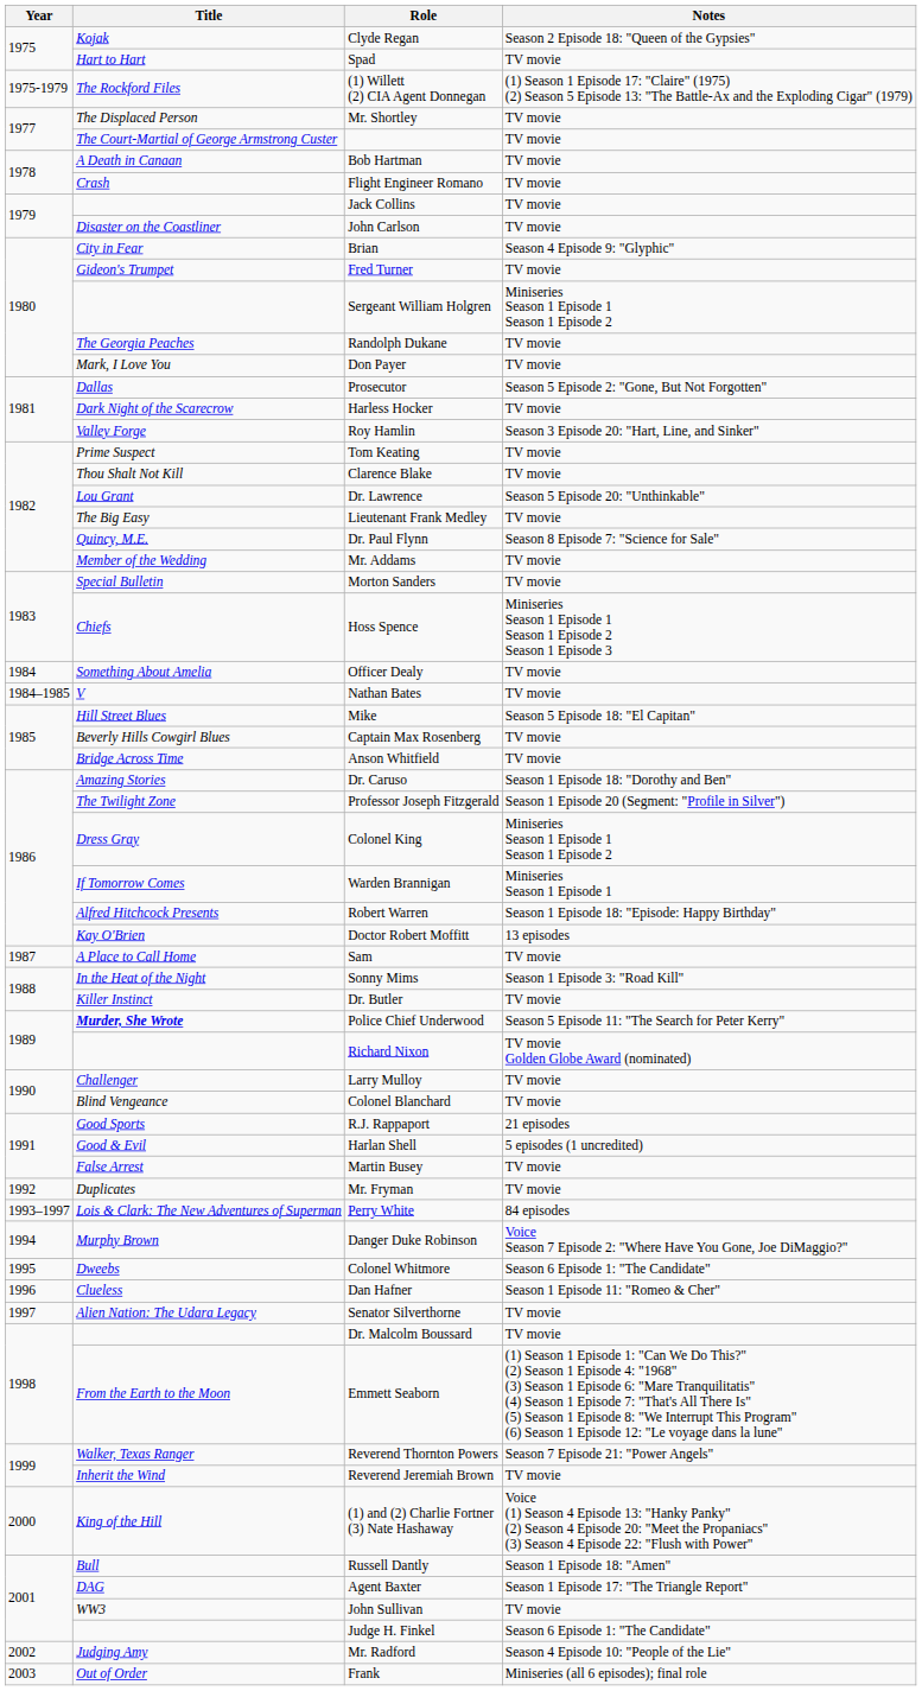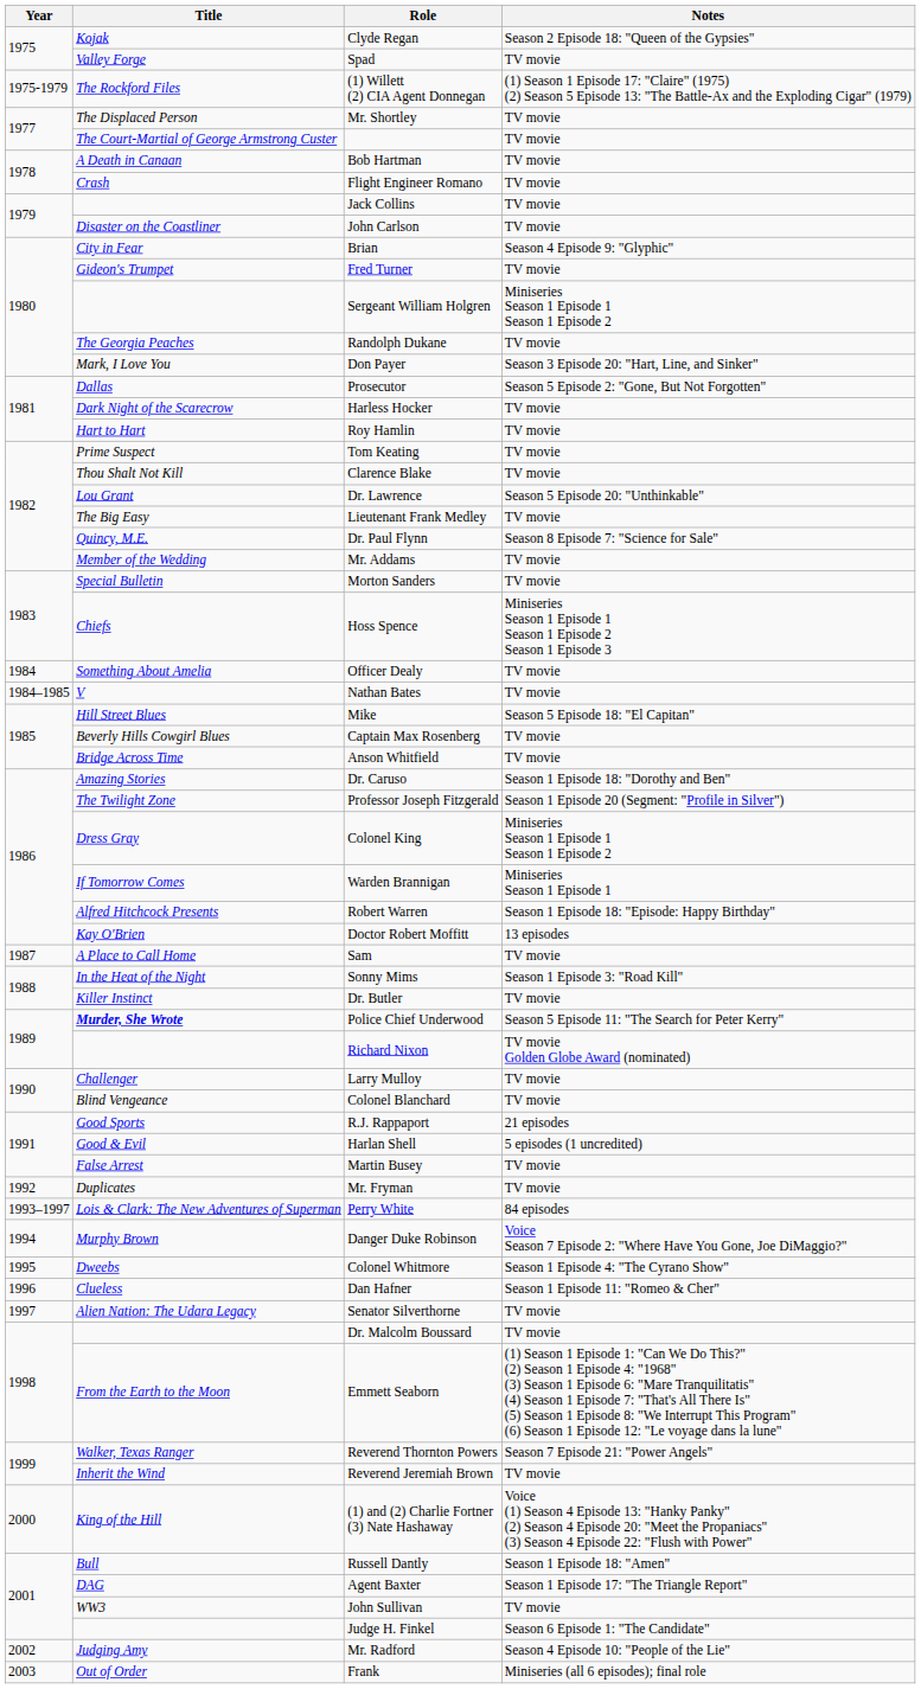 <table class = "wikitable sortable">
 <tr>
 <th>Year</th>
 <th>Title</th>
 <th>Role</th>
 <th class = "unsortable">Notes</th>
 </tr>
 <tr>
 <td rowspan="2">1975</td>
 <td><em><a href='#'>Kojak</a></em></td>
 <td>Clyde Regan</td>
 <td>Season 2 Episode 18: "Queen of the Gypsies"</td>
 </tr>
 <tr>
-<td><em><a href='#'>Hart to Hart</a></em></td>
+<td><em><a href='#'>Valley Forge</a></em></td>
 <td>Spad</td>
 <td>TV movie</td>
 </tr>
 <tr>
 <td>1975-1979</td>
 <td><em><a href='#'>The Rockford Files</a></em></td>
 <td>(1) Willett<br>(2) CIA Agent Donnegan</td>
 <td>(1) Season 1 Episode 17: "Claire" (1975)<br>(2) Season 5 Episode 13: "The Battle-Ax and the Exploding Cigar" (1979)</td>
 </tr>
 <tr>
 <td rowspan="2">1977</td>
 <td><em>The Displaced Person</em></td>
 <td>Mr. Shortley</td>
 <td>TV movie</td>
 </tr>
 <tr>
 <td><em><a href='#'>The Court-Martial of George Armstrong Custer</a></em></td>
 <td></td>
 <td>TV movie</td>
 </tr>
 <tr>
 <td rowspan="2">1978</td>
 <td><em><a href='#'>A Death in Canaan</a></em></td>
 <td>Bob Hartman</td>
 <td>TV movie</td>
 </tr>
 <tr>
 <td><em><a href='#'>Crash</a></em></td>
 <td>Flight Engineer Romano</td>
 <td>TV movie</td>
 </tr>
 <tr>
 <td rowspan="2">1979</td>
 <td><em></em></td>
 <td>Jack Collins</td>
 <td>TV movie</td>
 </tr>
 <tr>
 <td><em><a href='#'>Disaster on the Coastliner</a></em></td>
 <td>John Carlson</td>
 <td>TV movie</td>
 </tr>
 <tr>
 <td rowspan="5">1980</td>
 <td><em><a href='#'>City in Fear</a></em></td>
 <td>Brian</td>
 <td>Season 4 Episode 9: "Glyphic"</td>
 </tr>
 <tr>
 <td><em><a href='#'>Gideon's Trumpet</a></em></td>
 <td><a href='#'>Fred Turner</a></td>
 <td>TV movie</td>
 </tr>
 <tr>
 <td><em></em></td>
 <td>Sergeant William Holgren</td>
 <td>Miniseries<br>Season 1 Episode 1<br>Season 1 Episode 2</td>
 </tr>
 <tr>
 <td><em><a href='#'>The Georgia Peaches</a></em></td>
 <td>Randolph Dukane</td>
 <td>TV movie</td>
 </tr>
 <tr>
 <td><em>Mark, I Love You</em></td>
 <td>Don Payer</td>
-<td>TV movie</td>
+<td>Season 3 Episode 20: "Hart, Line, and Sinker"</td>
 </tr>
 <tr>
 <td rowspan="3">1981</td>
 <td><em><a href='#'>Dallas</a></em></td>
 <td>Prosecutor</td>
 <td>Season 5 Episode 2: "Gone, But Not Forgotten"</td>
 </tr>
 <tr>
 <td><em><a href='#'>Dark Night of the Scarecrow</a></em></td>
 <td>Harless Hocker</td>
 <td>TV movie</td>
 </tr>
 <tr>
-<td><em><a href='#'>Valley Forge</a></em></td>
+<td><em><a href='#'>Hart to Hart</a></em></td>
 <td>Roy Hamlin</td>
-<td>Season 3 Episode 20: "Hart, Line, and Sinker"</td>
+<td>TV movie</td>
 </tr>
 <tr>
 <td rowspan="6">1982</td>
 <td><em>Prime Suspect</em></td>
 <td>Tom Keating</td>
 <td>TV movie</td>
 </tr>
 <tr>
 <td><em>Thou Shalt Not Kill</em></td>
 <td>Clarence Blake</td>
 <td>TV movie</td>
 </tr>
 <tr>
 <td><em><a href='#'>Lou Grant</a></em></td>
 <td>Dr. Lawrence</td>
 <td>Season 5 Episode 20: "Unthinkable"</td>
 </tr>
 <tr>
 <td><em>The Big Easy</em></td>
 <td>Lieutenant Frank Medley</td>
 <td>TV movie</td>
 </tr>
 <tr>
 <td><em><a href='#'>Quincy, M.E.</a></em></td>
 <td>Dr. Paul Flynn</td>
 <td>Season 8 Episode 7: "Science for Sale"</td>
 </tr>
 <tr>
 <td><em><a href='#'>Member of the Wedding</a></em></td>
 <td>Mr. Addams</td>
 <td>TV movie</td>
 </tr>
 <tr>
 <td rowspan="2">1983</td>
 <td><em><a href='#'>Special Bulletin</a></em></td>
 <td>Morton Sanders</td>
 <td>TV movie</td>
 </tr>
 <tr>
 <td><em><a href='#'>Chiefs</a></em></td>
 <td>Hoss Spence</td>
 <td>Miniseries<br>Season 1 Episode 1<br>Season 1 Episode 2<br>Season 1 Episode 3</td>
 </tr>
 <tr>
 <td>1984</td>
 <td><em><a href='#'>Something About Amelia</a></em></td>
 <td>Officer Dealy</td>
 <td>TV movie</td>
 </tr>
 <tr>
 <td>1984–1985</td>
 <td><em><a href='#'>V</a></em></td>
 <td>Nathan Bates</td>
 <td>TV movie</td>
 </tr>
 <tr>
 <td rowspan="3">1985</td>
 <td><em><a href='#'>Hill Street Blues</a></em></td>
 <td>Mike</td>
 <td>Season 5 Episode 18: "El Capitan"</td>
 </tr>
 <tr>
 <td><em>Beverly Hills Cowgirl Blues</em></td>
 <td>Captain Max Rosenberg</td>
 <td>TV movie</td>
 </tr>
 <tr>
 <td><em><a href='#'>Bridge Across Time</a></em></td>
 <td>Anson Whitfield</td>
 <td>TV movie</td>
 </tr>
 <tr>
 <td rowspan="6">1986</td>
 <td><em><a href='#'>Amazing Stories</a></em></td>
 <td>Dr. Caruso</td>
 <td>Season 1 Episode 18: "Dorothy and Ben"</td>
 </tr>
 <tr>
 <td><em><a href='#'>The Twilight Zone</a></em></td>
 <td>Professor Joseph Fitzgerald</td>
 <td>Season 1 Episode 20 (Segment: "<a href='#'>Profile in Silver</a>")</td>
 </tr>
 <tr>
 <td><em><a href='#'>Dress Gray</a></em></td>
 <td>Colonel King</td>
 <td>Miniseries<br>Season 1 Episode 1<br>Season 1 Episode 2</td>
 </tr>
 <tr>
 <td><em><a href='#'>If Tomorrow Comes</a></em></td>
 <td>Warden Brannigan</td>
 <td>Miniseries<br>Season 1 Episode 1</td>
 </tr>
 <tr>
 <td><em><a href='#'>Alfred Hitchcock Presents</a></em></td>
 <td>Robert Warren</td>
 <td>Season 1 Episode 18: "Episode: Happy Birthday"</td>
 </tr>
 <tr>
 <td><em><a href='#'>Kay O'Brien</a></em></td>
 <td>Doctor Robert Moffitt</td>
 <td>13 episodes</td>
 </tr>
 <tr>
 <td>1987</td>
 <td><em><a href='#'>A Place to Call Home</a></em></td>
 <td>Sam</td>
 <td>TV movie</td>
 </tr>
 <tr>
 <td rowspan="2">1988</td>
 <td><em><a href='#'>In the Heat of the Night</a></em></td>
 <td>Sonny Mims</td>
 <td>Season 1 Episode 3: "Road Kill"</td>
 </tr>
 <tr>
 <td><em><a href='#'>Killer Instinct</a></em></td>
 <td>Dr. Butler</td>
 <td>TV movie</td>
 </tr>
 <tr>
 <td rowspan="2">1989</td>
 <td><strong><em><a href='#'>Murder, She Wrote</a></em></strong></td>
 <td>Police Chief Underwood</td>
 <td>Season 5 Episode 11: "The Search for Peter Kerry"</td>
 </tr>
 <tr>
 <td><em></em></td>
 <td><a href='#'>Richard Nixon</a></td>
 <td>TV movie<br> <a href='#'>Golden Globe Award</a> (nominated)</td>
 </tr>
 <tr>
 <td rowspan="2">1990</td>
 <td><em><a href='#'>Challenger</a></em></td>
 <td>Larry Mulloy</td>
 <td>TV movie</td>
 </tr>
 <tr>
 <td><em>Blind Vengeance</em></td>
 <td>Colonel Blanchard</td>
 <td>TV movie</td>
 </tr>
 <tr>
 <td rowspan="3">1991</td>
 <td><em><a href='#'>Good Sports</a></em></td>
 <td>R.J. Rappaport</td>
 <td>21 episodes</td>
 </tr>
 <tr>
 <td><em><a href='#'>Good & Evil</a></em></td>
 <td>Harlan Shell</td>
 <td>5 episodes (1 uncredited)</td>
 </tr>
 <tr>
 <td><em><a href='#'>False Arrest</a></em></td>
 <td>Martin Busey</td>
 <td>TV movie</td>
 </tr>
 <tr>
 <td>1992</td>
 <td><em>Duplicates</em></td>
 <td>Mr. Fryman</td>
 <td>TV movie</td>
 </tr>
 <tr>
 <td>1993–1997</td>
 <td><em><a href='#'>Lois & Clark: The New Adventures of Superman</a></em></td>
 <td><a href='#'>Perry White</a></td>
 <td>84 episodes</td>
 </tr>
 <tr>
 <td>1994</td>
 <td><em><a href='#'>Murphy Brown</a></em></td>
 <td>Danger Duke Robinson</td>
 <td><a href='#'>Voice</a><br>Season 7 Episode 2: "Where Have You Gone, Joe DiMaggio?"</td>
 </tr>
 <tr>
 <td>1995</td>
 <td><em><a href='#'>Dweebs</a></em></td>
 <td>Colonel Whitmore</td>
-<td>Season 6 Episode 1: "The Candidate"</td>
+<td>Season 1 Episode 4: "The Cyrano Show"</td>
 </tr>
 <tr>
 <td>1996</td>
 <td><em><a href='#'>Clueless</a></em></td>
 <td>Dan Hafner</td>
 <td>Season 1 Episode 11: "Romeo & Cher"</td>
 </tr>
 <tr>
 <td>1997</td>
 <td><em><a href='#'>Alien Nation: The Udara Legacy</a></em></td>
 <td>Senator Silverthorne</td>
 <td>TV movie</td>
 </tr>
 <tr>
 <td rowspan="2">1998</td>
 <td><em></em></td>
 <td>Dr. Malcolm Boussard</td>
 <td>TV movie</td>
 </tr>
 <tr>
 <td><em><a href='#'>From the Earth to the Moon</a></em></td>
 <td>Emmett Seaborn</td>
 <td>(1) Season 1 Episode 1: "Can We Do This?"<br>(2) Season 1 Episode 4: "1968"<br>(3) Season 1 Episode 6: "Mare Tranquilitatis"<br>(4) Season 1 Episode 7: "That's All There Is"<br>(5) Season 1 Episode 8: "We Interrupt This Program"<br>(6) Season 1 Episode 12: "Le voyage dans la lune"</td>
 </tr>
 <tr>
 <td rowspan="2">1999</td>
 <td><em><a href='#'>Walker, Texas Ranger</a></em></td>
 <td>Reverend Thornton Powers</td>
 <td>Season 7 Episode 21: "Power Angels"</td>
 </tr>
 <tr>
 <td><em><a href='#'>Inherit the Wind</a></em></td>
 <td>Reverend Jeremiah Brown</td>
 <td>TV movie</td>
 </tr>
 <tr>
 <td>2000</td>
 <td><em><a href='#'>King of the Hill</a></em></td>
 <td>(1) and (2) Charlie Fortner<br>(3) Nate Hashaway</td>
 <td>Voice<br> (1) Season 4 Episode 13: "Hanky Panky"<br>(2) Season 4 Episode 20: "Meet the Propaniacs"<br>(3) Season 4 Episode 22: "Flush with Power"</td>
 </tr>
 <tr>
 <td rowspan="4">2001</td>
 <td><em><a href='#'>Bull</a></em></td>
 <td>Russell Dantly</td>
 <td>Season 1 Episode 18: "Amen"</td>
 </tr>
 <tr>
 <td><em><a href='#'>DAG</a></em></td>
 <td>Agent Baxter</td>
 <td>Season 1 Episode 17: "The Triangle Report"</td>
 </tr>
 <tr>
 <td><em>WW3</em></td>
 <td>John Sullivan</td>
 <td>TV movie</td>
 </tr>
 <tr>
 <td><em></em></td>
 <td>Judge H. Finkel</td>
 <td>Season 6 Episode 1: "The Candidate"</td>
 </tr>
 <tr>
 <td>2002</td>
 <td><em><a href='#'>Judging Amy</a></em></td>
 <td>Mr. Radford</td>
 <td>Season 4 Episode 10: "People of the Lie"</td>
 </tr>
 <tr>
 <td>2003</td>
 <td><em><a href='#'>Out of Order</a></em></td>
 <td>Frank</td>
 <td>Miniseries (all 6 episodes); final role</td>
 </tr>
 </table>
